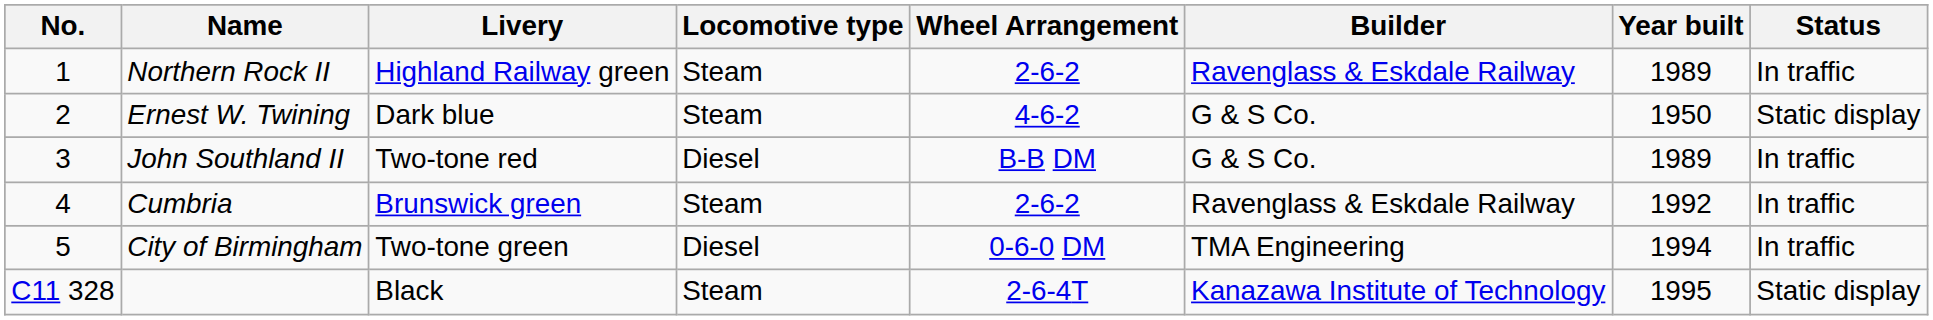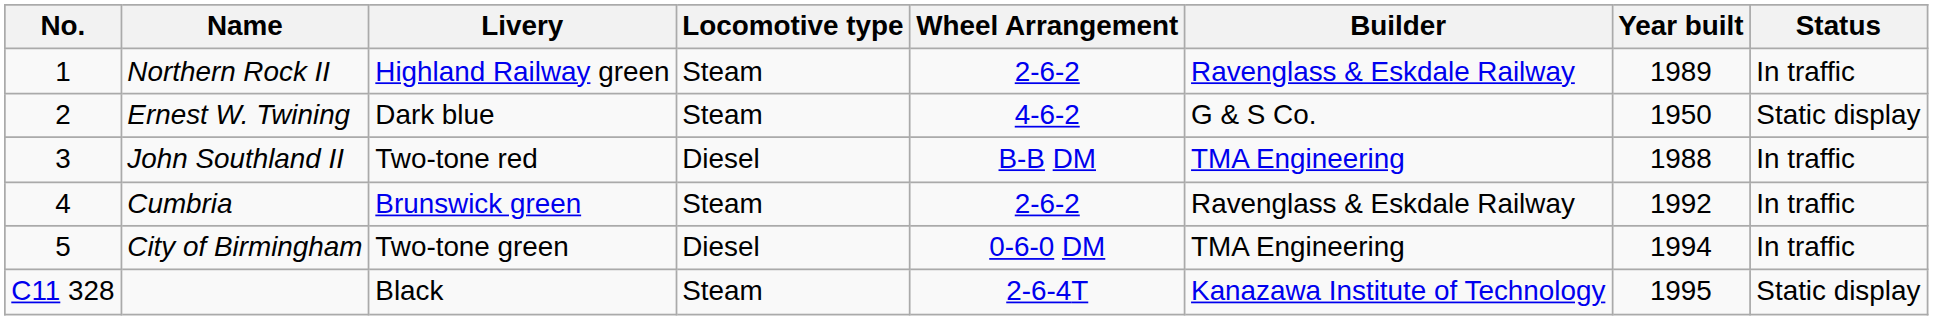 <table class="wikitable">
 <tr>
 <th>No.</th>
 <th>Name</th>
 <th>Livery</th>
 <th>Locomotive type</th>
 <th>Wheel Arrangement</th>
 <th>Builder</th>
 <th>Year built</th>
 <th>Status</th>
 </tr>
 <tr>
 <td align=center>1</td>
 <td><em>Northern Rock II</em></td>
 <td><a href='#'>Highland Railway</a> green</td>
 <td>Steam</td>
 <td align=center><a href='#'>2-6-2</a></td>
 <td><a href='#'>Ravenglass & Eskdale Railway</a></td>
 <td align=center>1989</td>
 <td>In traffic</td>
 </tr>
 <tr>
 <td align=center>2</td>
 <td><em>Ernest W. Twining</em></td>
 <td>Dark blue</td>
 <td>Steam</td>
 <td align=center><a href='#'>4-6-2</a></td>
 <td>G & S Co.</td>
 <td align=center>1950</td>
 <td>Static display</td>
 </tr>
 <tr>
 <td align=center>3</td>
 <td><em>John Southland II</em></td>
 <td>Two-tone red</td>
 <td>Diesel</td>
 <td align=center><a href='#'>B-B</a> <a href='#'>DM</a></td>
-<td>G & S Co.</td>
-<td align=center>1989</td>
+<td><a href='#'>TMA Engineering</a></td>
+<td align=center>1988</td>
 <td>In traffic</td>
 </tr>
 <tr>
 <td align=center>4</td>
 <td><em>Cumbria</em></td>
 <td><a href='#'>Brunswick green</a></td>
 <td>Steam</td>
 <td align=center><a href='#'>2-6-2</a></td>
 <td>Ravenglass & Eskdale Railway</td>
 <td align=center>1992</td>
 <td>In traffic</td>
 </tr>
 <tr>
 <td align=center>5</td>
 <td><em>City of Birmingham</em></td>
 <td>Two-tone green</td>
 <td>Diesel</td>
 <td align=center><a href='#'>0-6-0</a> <a href='#'>DM</a></td>
 <td>TMA Engineering</td>
 <td align=center>1994</td>
 <td>In traffic</td>
 </tr>
 <tr>
 <td align=center><a href='#'>C11</a> 328</td>
 <td></td>
 <td>Black</td>
 <td>Steam</td>
 <td align=center><a href='#'>2-6-4</a><a href='#'>T</a></td>
 <td><a href='#'>Kanazawa Institute of Technology</a></td>
 <td align=center>1995</td>
 <td>Static display</td>
 </tr>
 </table>
